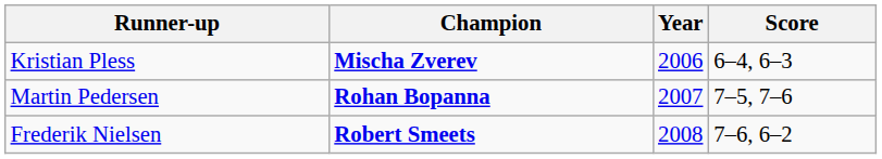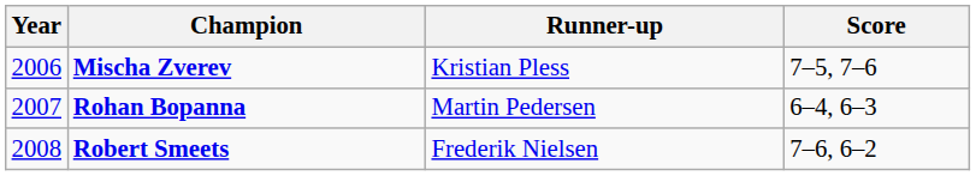 <table class="wikitable" style="font-size:90%">
 <tr>
+<th>Year</th>
+<th width="200">Champion</th>
 <th width="200">Runner-up</th>
-<th width="200">Champion</th>
-<th>Year</th>
 <th width="100">Score</th>
 </tr>
 <tr>
+<td><a href='#'>2006</a></td>
+<td> <strong><a href='#'>Mischa Zverev</a></strong></td>
 <td> <a href='#'>Kristian Pless</a></td>
-<td> <strong><a href='#'>Mischa Zverev</a></strong></td>
-<td><a href='#'>2006</a></td>
+<td>7–5, 7–6</td>
+</tr>
+<tr>
+<td><a href='#'>2007</a></td>
+<td> <strong><a href='#'>Rohan Bopanna</a></strong></td>
+<td> <a href='#'>Martin Pedersen</a></td>
 <td>6–4, 6–3</td>
 </tr>
 <tr>
-<td> <a href='#'>Martin Pedersen</a></td>
-<td> <strong><a href='#'>Rohan Bopanna</a></strong></td>
-<td><a href='#'>2007</a></td>
-<td>7–5, 7–6</td>
-</tr>
-<tr>
+<td><a href='#'>2008</a></td>
+<td> <strong><a href='#'>Robert Smeets</a></strong></td>
 <td> <a href='#'>Frederik Nielsen</a></td>
-<td> <strong><a href='#'>Robert Smeets</a></strong></td>
-<td><a href='#'>2008</a></td>
 <td>7–6, 6–2</td>
 </tr>
 </table>
